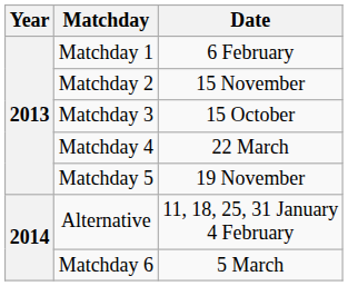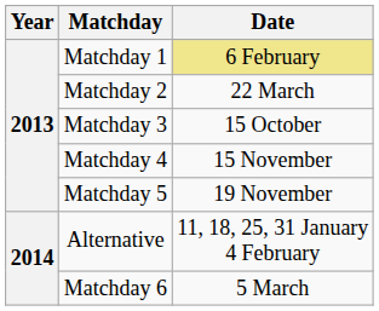 <table class="wikitable" style="text-align:center;">
 <tr>
 <th>Year</th>
 <th>Matchday</th>
 <th>Date</th>
 </tr>
 <tr>
 <th rowspan=5>2013</th>
 <td>Matchday 1</td>
-<td>6 February</td>
+<td style="background: khaki;">6 February</td>
 </tr>
 <tr>
 <td>Matchday 2</td>
-<td>15 November</td>
+<td>22 March</td>
 </tr>
 <tr>
 <td>Matchday 3</td>
 <td>15 October</td>
 </tr>
 <tr>
 <td>Matchday 4</td>
-<td>22 March</td>
+<td>15 November</td>
 </tr>
 <tr>
 <td>Matchday 5</td>
 <td>19 November</td>
 </tr>
 <tr>
 <th rowspan=2>2014</th>
 <td>Alternative</td>
 <td>11, 18, 25, 31 January<br>4 February</td>
 </tr>
 <tr>
 <td>Matchday 6</td>
 <td>5 March</td>
 </tr>
 </table>
